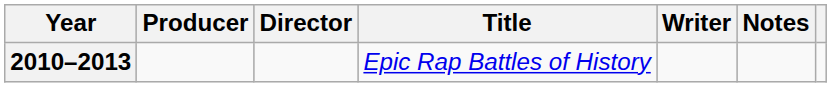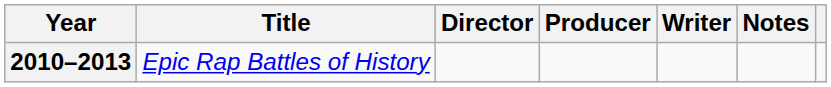 <table class="wikitable plainrowheaders sortable" style="margin-right: 0;">
 <tr>
 <th scope="col">Year</th>
+<th scope="col">Title</th>
+<th scope="col">Director</th>
 <th scope="col">Producer</th>
-<th scope="col">Director</th>
-<th scope="col">Title</th>
 <th scope="col">Writer</th>
 <th scope="col" class="unsortable">Notes</th>
 <th scope="col" class="unsortable"></th>
 </tr>
 <tr>
 <th scope="row">2010–2013</th>
+<td><em><a href='#'>Epic Rap Battles of History</a></em></td>
 <td></td>
 <td></td>
-<td><em><a href='#'>Epic Rap Battles of History</a></em></td>
 <td></td>
 <td></td>
 <td style="text-align: center;"></td>
 </tr>
 </table>
